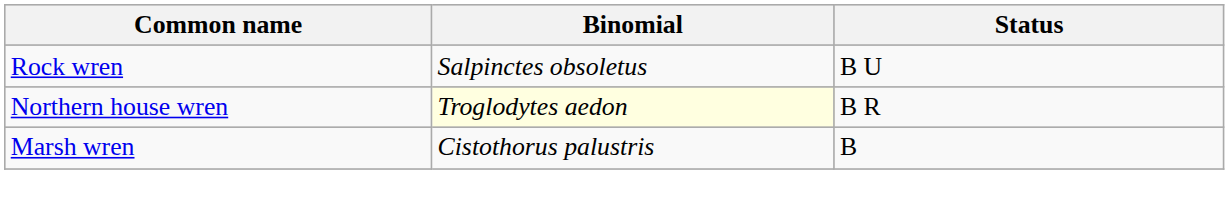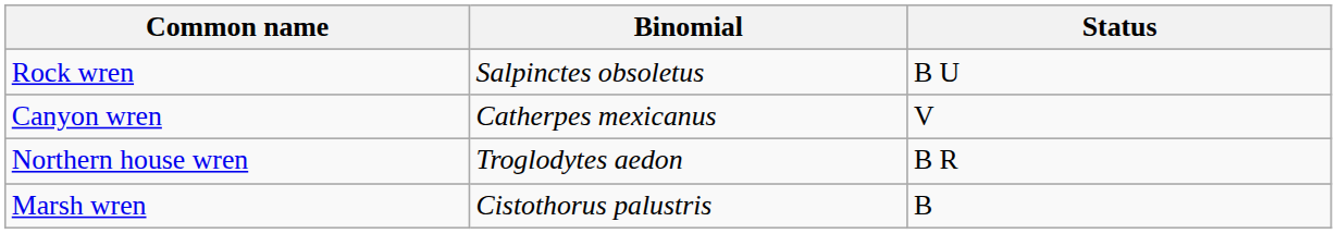 <table width=60% class="wikitable">
 <tr>
 <th width=35%>Common name</th>
 <th width=33%>Binomial</th>
 <th width=32%>Status</th>
 </tr>
 <tr>
 <td><a href='#'>Rock wren</a></td>
 <td><em>Salpinctes obsoletus</em></td>
 <td>B U</td>
 </tr>
 <tr>
+<td><a href='#'>Canyon wren</a></td>
+<td><em>Catherpes mexicanus</em></td>
+<td>V</td>
+</tr>
+<tr>
 <td><a href='#'>Northern house wren</a></td>
-<td style="background: lightyellow;"><em>Troglodytes aedon</em></td>
+<td><em>Troglodytes aedon</em></td>
 <td>B R</td>
 </tr>
 <tr>
 <td><a href='#'>Marsh wren</a></td>
 <td><em>Cistothorus palustris</em></td>
 <td>B</td>
 </tr>
 </table>
